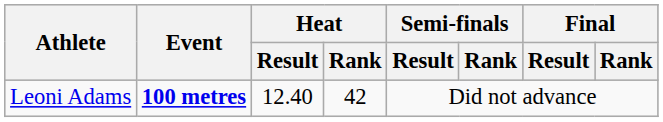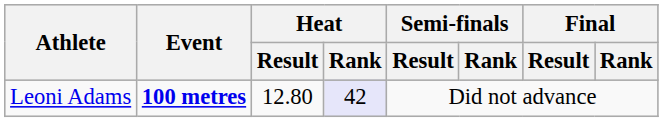 <table class="wikitable" style="font-size:90%; text-align:center">
 <tr>
 <th rowspan="2">Athlete</th>
 <th rowspan="2">Event</th>
 <th colspan="2">Heat</th>
 <th colspan="2">Semi-finals</th>
 <th colspan="2">Final</th>
 </tr>
 <tr>
 <th>Result</th>
 <th>Rank</th>
 <th>Result</th>
 <th>Rank</th>
 <th>Result</th>
 <th>Rank</th>
 </tr>
 <tr>
 <td align="left"><a href='#'>Leoni Adams</a></td>
 <td align="left"><strong><a href='#'>100 metres</a></strong></td>
-<td>12.40</td>
-<td>42</td>
+<td>12.80</td>
+<td style="background: lavender;">42</td>
 <td colspan="4">Did not advance</td>
 </tr>
 </table>
